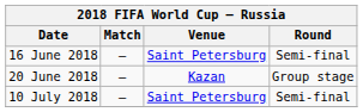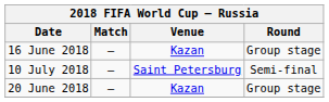 <table class="wikitable" style="margin:1em auto 1em auto; text-align:center; font-size:small;">
 <tr>
 <th colspan="4">2018 FIFA World Cup – Russia</th>
 </tr>
 <tr>
 <th>Date</th>
 <th>Match</th>
 <th>Venue</th>
 <th>Round</th>
 </tr>
 <tr>
 <td>16 June 2018</td>
 <td> – </td>
+<td><a href='#'>Kazan</a></td>
+<td>Group stage</td>
+</tr>
+<tr>
+<td>10 July 2018</td>
+<td> – </td>
 <td><a href='#'>Saint Petersburg</a></td>
 <td>Semi-final</td>
 </tr>
 <tr>
 <td>20 June 2018</td>
 <td> – </td>
 <td><a href='#'>Kazan</a></td>
 <td>Group stage</td>
 </tr>
 <tr>
-<td>10 July 2018</td>
-<td> – </td>
-<td><a href='#'>Saint Petersburg</a></td>
-<td>Semi-final</td>
-</tr>
-<tr>
 </tr>
 </table>
